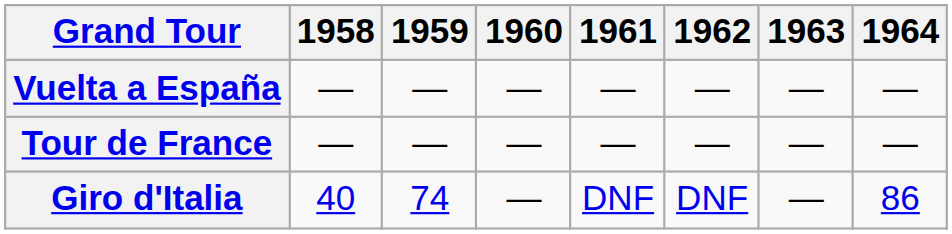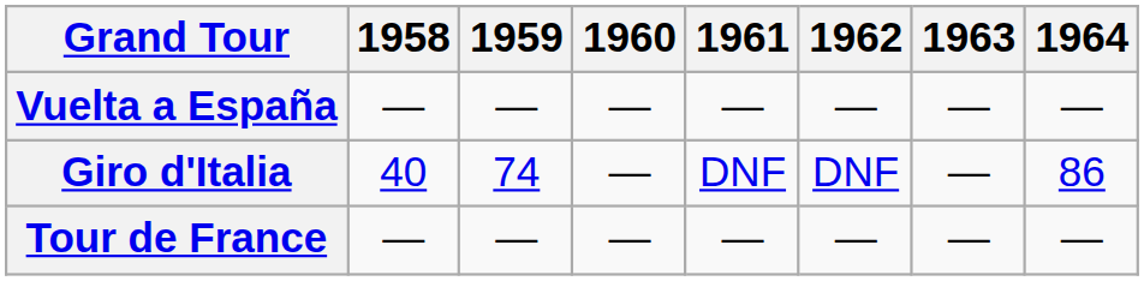 <table class="wikitable plainrowheaders">
 <tr>
 <th scope="col"><a href='#'>Grand Tour</a></th>
 <th scope="col">1958</th>
 <th scope="col">1959</th>
 <th scope="col">1960</th>
 <th scope="col">1961</th>
 <th scope="col">1962</th>
 <th scope="col">1963</th>
 <th scope="col">1964</th>
 </tr>
 <tr style="text-align:center;">
 <th scope="row"> <a href='#'>Vuelta a España</a></th>
 <td>—</td>
 <td>—</td>
 <td>—</td>
 <td>—</td>
 <td>—</td>
 <td>—</td>
 <td>—</td>
 </tr>
 <tr style="text-align:center;">
+<th scope="row"> <a href='#'>Giro d'Italia</a></th>
+<td><a href='#'>40</a></td>
+<td><a href='#'>74</a></td>
+<td>—</td>
+<td><a href='#'>DNF</a></td>
+<td><a href='#'>DNF</a></td>
+<td>—</td>
+<td><a href='#'>86</a></td>
+</tr>
+<tr style="text-align:center;">
 <th scope="row"> <a href='#'>Tour de France</a></th>
 <td>—</td>
 <td>—</td>
 <td>—</td>
 <td>—</td>
 <td>—</td>
 <td>—</td>
 <td>—</td>
 </tr>
-<tr style="text-align:center;">
-<th scope="row"> <a href='#'>Giro d'Italia</a></th>
-<td><a href='#'>40</a></td>
-<td><a href='#'>74</a></td>
-<td>—</td>
-<td><a href='#'>DNF</a></td>
-<td><a href='#'>DNF</a></td>
-<td>—</td>
-<td><a href='#'>86</a></td>
-</tr>
 </table>
